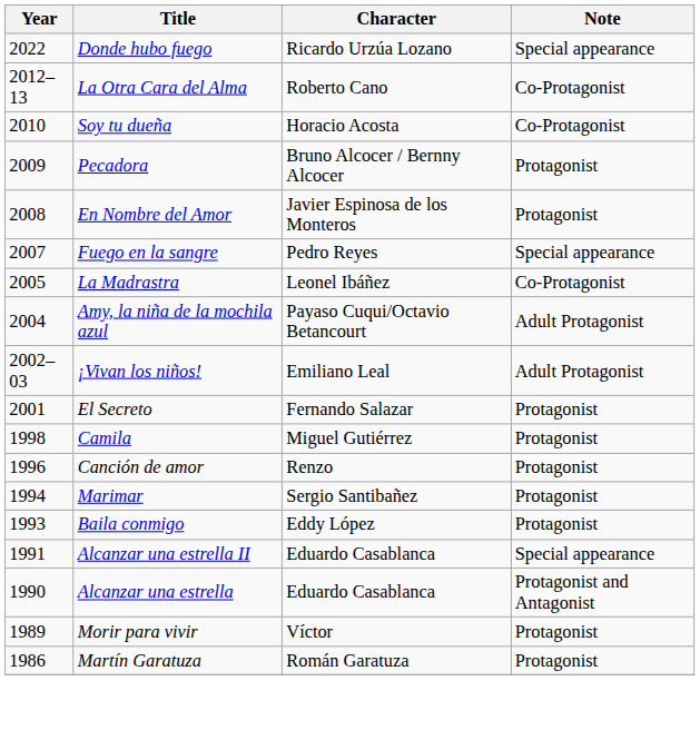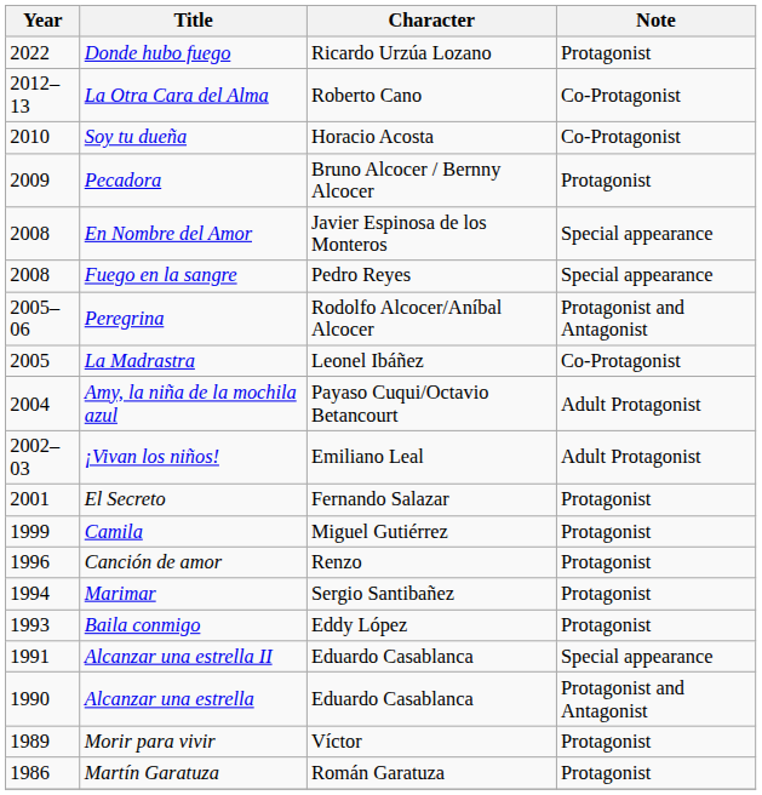 <table class="wikitable">
 <tr>
 <th>Year</th>
 <th>Title</th>
 <th>Character</th>
 <th>Note</th>
 </tr>
 <tr>
 <td>2022</td>
 <td><em><a href='#'>Donde hubo fuego</a></em></td>
 <td>Ricardo Urzúa Lozano</td>
-<td>Special appearance</td>
+<td>Protagonist</td>
 </tr>
 <tr>
 <td>2012–13</td>
 <td><em><a href='#'>La Otra Cara del Alma</a></em></td>
 <td>Roberto Cano</td>
 <td>Co-Protagonist</td>
 </tr>
 <tr>
 <td>2010</td>
 <td><em><a href='#'>Soy tu dueña</a></em></td>
 <td>Horacio Acosta</td>
 <td>Co-Protagonist</td>
 </tr>
 <tr>
 <td>2009</td>
 <td><em><a href='#'>Pecadora</a></em></td>
 <td>Bruno Alcocer / Bernny Alcocer</td>
 <td>Protagonist</td>
 </tr>
 <tr>
 <td>2008</td>
 <td><em><a href='#'>En Nombre del Amor</a></em></td>
 <td>Javier Espinosa de los Monteros</td>
-<td>Protagonist</td>
+<td>Special appearance</td>
 </tr>
 <tr>
-<td>2007</td>
+<td>2008</td>
 <td><em><a href='#'>Fuego en la sangre</a></em></td>
 <td>Pedro Reyes</td>
 <td>Special appearance</td>
+</tr>
+<tr>
+<td>2005–06</td>
+<td><em><a href='#'>Peregrina</a></em></td>
+<td>Rodolfo Alcocer/Aníbal Alcocer</td>
+<td>Protagonist and Antagonist</td>
 </tr>
 <tr>
 <td>2005</td>
 <td><em><a href='#'>La Madrastra</a></em></td>
 <td>Leonel Ibáñez</td>
 <td>Co-Protagonist</td>
 </tr>
 <tr>
 <td>2004</td>
 <td><em><a href='#'>Amy, la niña de la mochila azul</a></em></td>
 <td>Payaso Cuqui/Octavio Betancourt</td>
 <td>Adult Protagonist</td>
 </tr>
 <tr>
 <td>2002–03</td>
 <td><em><a href='#'>¡Vivan los niños!</a></em></td>
 <td>Emiliano Leal</td>
 <td>Adult Protagonist</td>
 </tr>
 <tr>
 <td>2001</td>
 <td><em>El Secreto</em></td>
 <td>Fernando Salazar</td>
 <td>Protagonist</td>
 </tr>
 <tr>
-<td>1998</td>
+<td>1999</td>
 <td><em><a href='#'>Camila</a></em></td>
 <td>Miguel Gutiérrez</td>
 <td>Protagonist</td>
 </tr>
 <tr>
 <td>1996</td>
 <td><em>Canción de amor</em></td>
 <td>Renzo</td>
 <td>Protagonist</td>
 </tr>
 <tr>
 <td>1994</td>
 <td><em><a href='#'>Marimar</a></em></td>
 <td>Sergio Santibañez</td>
 <td>Protagonist</td>
 </tr>
 <tr>
 <td>1993</td>
 <td><em><a href='#'>Baila conmigo</a></em></td>
 <td>Eddy López</td>
 <td>Protagonist</td>
 </tr>
 <tr>
 <td>1991</td>
 <td><em><a href='#'>Alcanzar una estrella II</a></em></td>
 <td>Eduardo Casablanca</td>
 <td>Special appearance</td>
 </tr>
 <tr>
 <td>1990</td>
 <td><em><a href='#'>Alcanzar una estrella</a></em></td>
 <td>Eduardo Casablanca</td>
 <td>Protagonist and Antagonist</td>
 </tr>
 <tr>
 <td>1989</td>
 <td><em>Morir para vivir</em></td>
 <td>Víctor</td>
 <td>Protagonist</td>
 </tr>
 <tr>
 <td>1986</td>
 <td><em>Martín Garatuza</em></td>
 <td>Román Garatuza</td>
 <td>Protagonist</td>
 </tr>
 <tr>
 </tr>
 </table>
